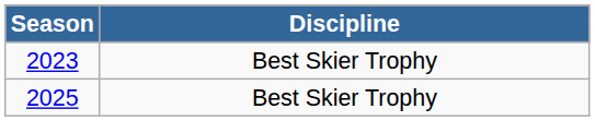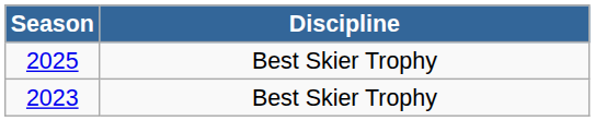 <table class="wikitable"  style="font-size:95%; text-align:center; border:gray solid 1px; width:30%;">
 <tr style="background:#369; color:white;">
 <td colspan="1" style="width:10%;"><strong>Season</strong></td>
 <td><strong>Discipline</strong></td>
 </tr>
 <tr>
+<td align=center><a href='#'>2025</a></td>
+<td align=center>Best Skier Trophy</td>
+</tr>
+<tr>
 <td align=center><a href='#'>2023</a></td>
 <td align=center>Best Skier Trophy</td>
 </tr>
-<tr>
-<td align=center><a href='#'>2025</a></td>
-<td align=center>Best Skier Trophy</td>
-</tr>
 </table>
